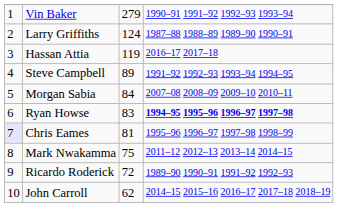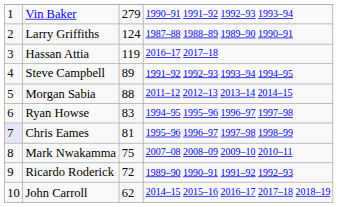 <table class="wikitable">
 <tr>
 </tr>
 <tr>
 <td>1</td>
 <td><a href='#'>Vin Baker</a></td>
 <td>279</td>
 <td style="font-size:80%;"><a href='#'>1990–91</a> <a href='#'>1991–92</a> <a href='#'>1992–93</a> <a href='#'>1993–94</a></td>
 </tr>
 <tr>
 <td>2</td>
 <td>Larry Griffiths</td>
 <td>124</td>
 <td style="font-size:80%;"><a href='#'>1987–88</a> <a href='#'>1988–89</a> <a href='#'>1989–90</a> <a href='#'>1990–91</a></td>
 </tr>
 <tr>
 <td>3</td>
 <td>Hassan Attia</td>
 <td>119</td>
 <td style="font-size:80%;"><a href='#'>2016–17</a> <a href='#'>2017–18</a></td>
 </tr>
 <tr>
 <td>4</td>
 <td>Steve Campbell</td>
 <td>89</td>
 <td style="font-size:80%;"><a href='#'>1991–92</a> <a href='#'>1992–93</a> <a href='#'>1993–94</a> <a href='#'>1994–95</a></td>
 </tr>
 <tr>
 <td>5</td>
 <td>Morgan Sabia</td>
-<td>84</td>
-<td style="font-size:80%;"><a href='#'>2007–08</a> <a href='#'>2008–09</a> <a href='#'>2009–10</a> <a href='#'>2010–11</a></td>
+<td>88</td>
+<td style="font-size:80%;"><a href='#'>2011–12</a> <a href='#'>2012–13</a> <a href='#'>2013–14</a> <a href='#'>2014–15</a></td>
 </tr>
 <tr>
 <td>6</td>
 <td>Ryan Howse</td>
 <td>83</td>
-<td style="font-size:80%;"><strong><a href='#'>1994–95</a> <a href='#'>1995–96</a> <a href='#'>1996–97</a> <a href='#'>1997–98</a></strong></td>
+<td style="font-size:80%;"><a href='#'>1994–95</a> <a href='#'>1995–96</a> <a href='#'>1996–97</a> <a href='#'>1997–98</a></td>
 </tr>
 <tr>
 <td style="background: lavender;">7</td>
 <td>Chris Eames</td>
 <td>81</td>
 <td style="font-size:80%;"><a href='#'>1995–96</a> <a href='#'>1996–97</a> <a href='#'>1997–98</a> <a href='#'>1998–99</a></td>
 </tr>
 <tr>
 <td>8</td>
 <td>Mark Nwakamma</td>
 <td>75</td>
-<td style="font-size:80%;"><a href='#'>2011–12</a> <a href='#'>2012–13</a> <a href='#'>2013–14</a> <a href='#'>2014–15</a></td>
+<td style="font-size:80%;"><a href='#'>2007–08</a> <a href='#'>2008–09</a> <a href='#'>2009–10</a> <a href='#'>2010–11</a></td>
 </tr>
 <tr>
 <td>9</td>
 <td>Ricardo Roderick</td>
 <td>72</td>
 <td style="font-size:80%;"><a href='#'>1989–90</a> <a href='#'>1990–91</a> <a href='#'>1991–92</a> <a href='#'>1992–93</a></td>
 </tr>
 <tr>
 <td>10</td>
 <td>John Carroll</td>
 <td>62</td>
 <td style="font-size:80%;"><a href='#'>2014–15</a> <a href='#'>2015–16</a> <a href='#'>2016–17</a> <a href='#'>2017–18</a> <a href='#'>2018–19</a></td>
 </tr>
 </table>
